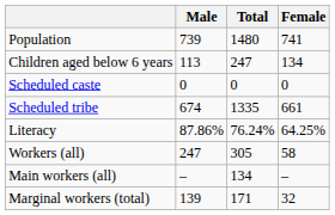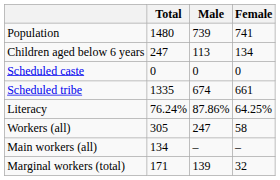 <table class="wikitable sortable">
 <tr>
 <th></th>
+<th>Total</th>
 <th>Male</th>
-<th>Total</th>
 <th>Female</th>
 </tr>
 <tr>
 <td>Population</td>
+<td>1480</td>
 <td>739</td>
-<td>1480</td>
 <td>741</td>
 </tr>
 <tr>
 <td>Children aged below 6 years</td>
+<td>247</td>
 <td>113</td>
-<td>247</td>
 <td>134</td>
 </tr>
 <tr>
 <td><a href='#'>Scheduled caste</a></td>
 <td>0</td>
 <td>0</td>
 <td>0</td>
 </tr>
 <tr>
 <td><a href='#'>Scheduled tribe</a></td>
+<td>1335</td>
 <td>674</td>
-<td>1335</td>
 <td>661</td>
 </tr>
 <tr>
 <td>Literacy</td>
+<td>76.24%</td>
 <td>87.86%</td>
-<td>76.24%</td>
 <td>64.25%</td>
 </tr>
 <tr>
 <td>Workers (all)</td>
+<td>305</td>
 <td>247</td>
-<td>305</td>
 <td>58</td>
 </tr>
 <tr>
 <td>Main workers (all)</td>
+<td>134</td>
 <td>–</td>
-<td>134</td>
 <td>–</td>
 </tr>
 <tr>
 <td>Marginal workers (total)</td>
+<td>171</td>
 <td>139</td>
-<td>171</td>
 <td>32</td>
 </tr>
 </table>
